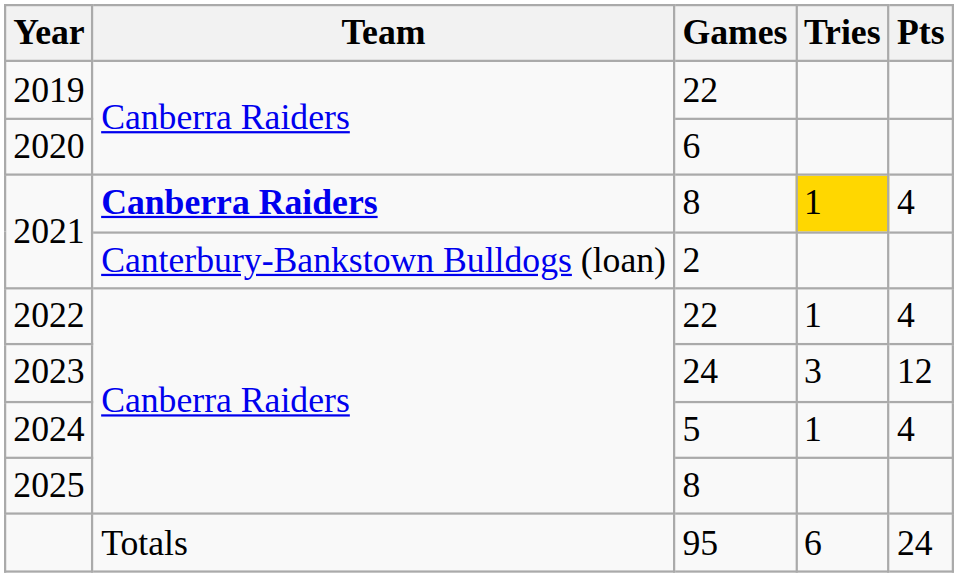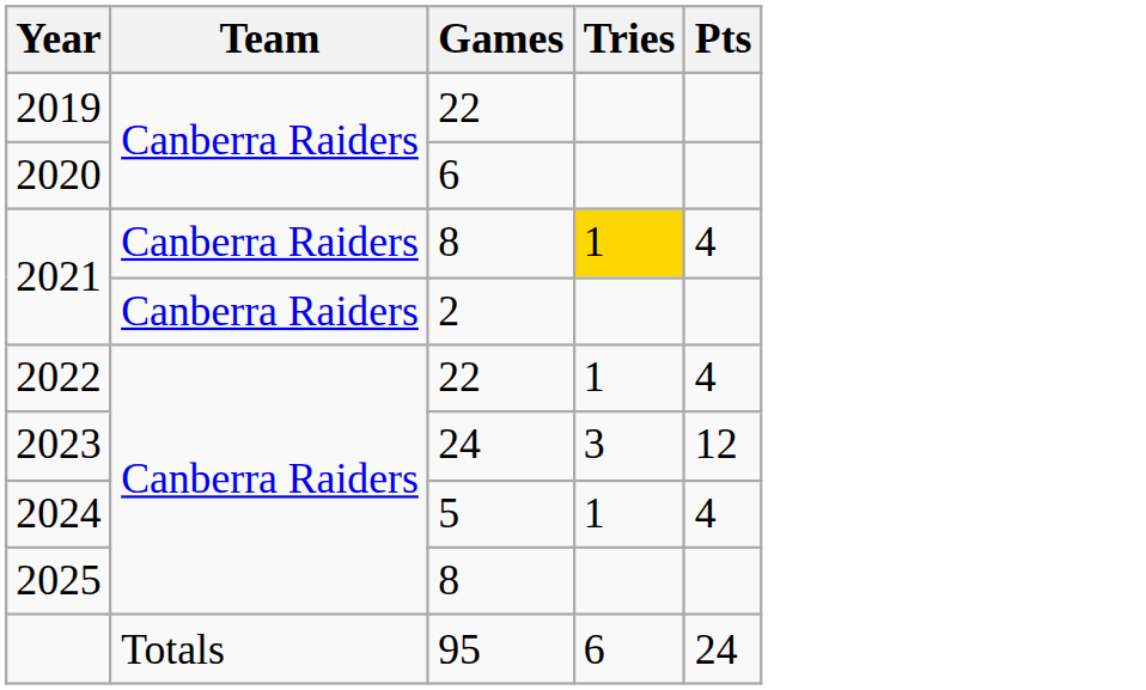 <table class="wikitable">
 <tr>
 <th>Year</th>
 <th>Team</th>
 <th>Games</th>
 <th>Tries</th>
 <th>Pts</th>
 </tr>
 <tr>
 <td>2019</td>
 <td rowspan="2"> <a href='#'>Canberra Raiders</a></td>
 <td>22</td>
 <td></td>
 <td></td>
 </tr>
 <tr>
 <td>2020</td>
 <td>6</td>
 <td></td>
 <td></td>
 </tr>
 <tr>
 <td rowspan="2">2021</td>
-<td><strong> <a href='#'>Canberra Raiders</a></strong></td>
+<td> <a href='#'>Canberra Raiders</a></td>
 <td>8</td>
 <td style="background: gold;">1</td>
 <td>4</td>
 </tr>
 <tr>
-<td> <a href='#'>Canterbury-Bankstown Bulldogs</a> (loan)</td>
+<td> <a href='#'>Canberra Raiders</a></td>
 <td>2</td>
 <td></td>
 <td></td>
 </tr>
 <tr>
 <td>2022</td>
 <td rowspan="4"> <a href='#'>Canberra Raiders</a></td>
 <td>22</td>
 <td>1</td>
 <td>4</td>
 </tr>
 <tr>
 <td>2023</td>
 <td>24</td>
 <td>3</td>
 <td>12</td>
 </tr>
 <tr>
 <td>2024</td>
 <td>5</td>
 <td>1</td>
 <td>4</td>
 </tr>
 <tr>
 <td>2025</td>
 <td>8</td>
 <td></td>
 <td></td>
 </tr>
 <tr>
 <td></td>
 <td>Totals</td>
 <td>95</td>
 <td>6</td>
 <td>24</td>
 </tr>
 </table>
